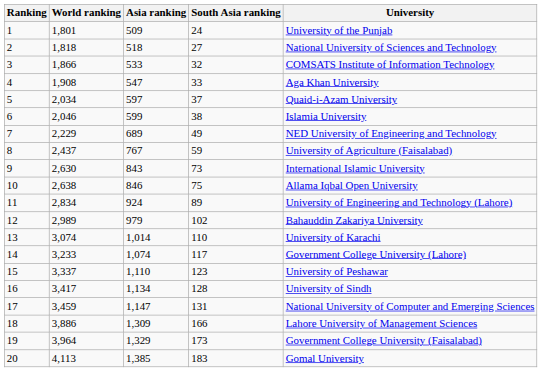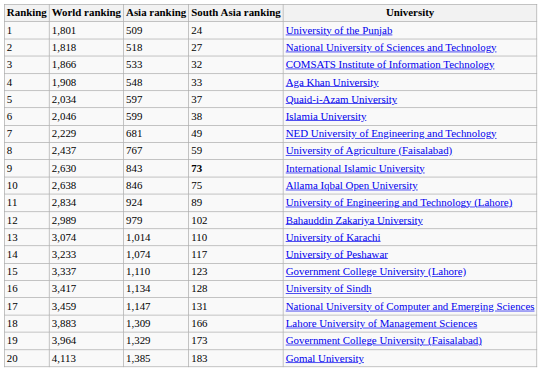 <table class="wikitable sortable" style = "text-align: centre;">
 <tr>
 <th>Ranking</th>
 <th>World ranking</th>
 <th>Asia ranking</th>
 <th>South Asia ranking</th>
 <th>University</th>
 </tr>
 <tr>
 <td>1</td>
 <td>1,801</td>
 <td>509</td>
 <td>24</td>
 <td><a href='#'>University of the Punjab</a></td>
 </tr>
 <tr>
 <td>2</td>
 <td>1,818</td>
 <td>518</td>
 <td>27</td>
 <td><a href='#'>National University of Sciences and Technology</a></td>
 </tr>
 <tr>
 <td>3</td>
 <td>1,866</td>
 <td>533</td>
 <td>32</td>
 <td><a href='#'>COMSATS Institute of Information Technology</a></td>
 </tr>
 <tr>
 <td>4</td>
 <td>1,908</td>
-<td>547</td>
+<td>548</td>
 <td>33</td>
 <td><a href='#'>Aga Khan University</a></td>
 </tr>
 <tr>
 <td>5</td>
 <td>2,034</td>
 <td>597</td>
 <td>37</td>
 <td><a href='#'>Quaid-i-Azam University</a></td>
 </tr>
 <tr>
 <td>6</td>
 <td>2,046</td>
 <td>599</td>
 <td>38</td>
 <td><a href='#'>Islamia University</a></td>
 </tr>
 <tr>
 <td>7</td>
 <td>2,229</td>
-<td>689</td>
+<td>681</td>
 <td>49</td>
 <td><a href='#'>NED University of Engineering and Technology</a></td>
 </tr>
 <tr>
 <td>8</td>
 <td>2,437</td>
 <td>767</td>
 <td>59</td>
 <td><a href='#'>University of Agriculture (Faisalabad)</a></td>
 </tr>
 <tr>
 <td>9</td>
 <td>2,630</td>
 <td>843</td>
-<td>73</td>
+<td><strong>73</strong></td>
 <td><a href='#'>International Islamic University</a></td>
 </tr>
 <tr>
 <td>10</td>
 <td>2,638</td>
 <td>846</td>
 <td>75</td>
 <td><a href='#'>Allama Iqbal Open University</a></td>
 </tr>
 <tr>
 <td>11</td>
 <td>2,834</td>
 <td>924</td>
 <td>89</td>
 <td><a href='#'>University of Engineering and Technology (Lahore)</a></td>
 </tr>
 <tr>
 <td>12</td>
 <td>2,989</td>
 <td>979</td>
 <td>102</td>
 <td><a href='#'>Bahauddin Zakariya University</a></td>
 </tr>
 <tr>
 <td>13</td>
 <td>3,074</td>
 <td>1,014</td>
 <td>110</td>
 <td><a href='#'>University of Karachi</a></td>
 </tr>
 <tr>
 <td>14</td>
 <td>3,233</td>
 <td>1,074</td>
 <td>117</td>
-<td><a href='#'>Government College University (Lahore)</a></td>
+<td><a href='#'>University of Peshawar</a></td>
 </tr>
 <tr>
 <td>15</td>
 <td>3,337</td>
 <td>1,110</td>
 <td>123</td>
-<td><a href='#'>University of Peshawar</a></td>
+<td><a href='#'>Government College University (Lahore)</a></td>
 </tr>
 <tr>
 <td>16</td>
 <td>3,417</td>
 <td>1,134</td>
 <td>128</td>
 <td><a href='#'>University of Sindh</a></td>
 </tr>
 <tr>
 <td>17</td>
 <td>3,459</td>
 <td>1,147</td>
 <td>131</td>
 <td><a href='#'>National University of Computer and Emerging Sciences</a></td>
 </tr>
 <tr>
 <td>18</td>
-<td>3,886</td>
+<td>3,883</td>
 <td>1,309</td>
 <td>166</td>
 <td><a href='#'>Lahore University of Management Sciences</a></td>
 </tr>
 <tr>
 <td>19</td>
 <td>3,964</td>
 <td>1,329</td>
 <td>173</td>
 <td><a href='#'>Government College University (Faisalabad)</a></td>
 </tr>
 <tr>
 <td>20</td>
 <td>4,113</td>
 <td>1,385</td>
 <td>183</td>
 <td><a href='#'>Gomal University</a></td>
 </tr>
 </table>
